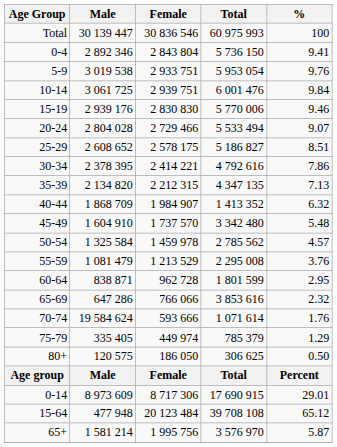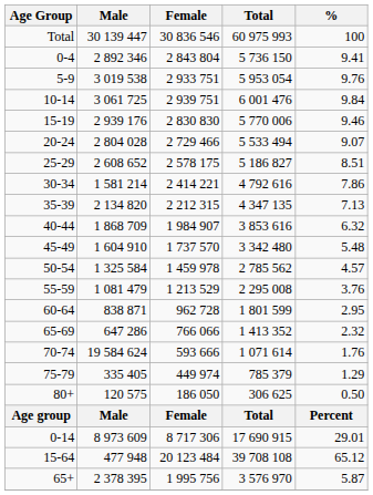 <table class="wikitable">
 <tr>
 <th width="80pt">Age Group</th>
 <th width="80pt">Male</th>
 <th width="80pt">Female</th>
 <th width="80pt">Total</th>
 <th width="80pt">%</th>
 </tr>
 <tr>
 <td align="right">Total</td>
 <td align="right">30 139 447</td>
 <td align="right">30 836 546</td>
 <td align="right">60 975 993</td>
 <td align="right">100</td>
 </tr>
 <tr>
 <td align="right">0-4</td>
 <td align="right">2 892 346</td>
 <td align="right">2 843 804</td>
 <td align="right">5 736 150</td>
 <td align="right">9.41</td>
 </tr>
 <tr>
 <td align="right">5-9</td>
 <td align="right">3 019 538</td>
 <td align="right">2 933 751</td>
 <td align="right">5 953 054</td>
 <td align="right">9.76</td>
 </tr>
 <tr>
 <td align="right">10-14</td>
 <td align="right">3 061 725</td>
 <td align="right">2 939 751</td>
 <td align="right">6 001 476</td>
 <td align="right">9.84</td>
 </tr>
 <tr>
 <td align="right">15-19</td>
 <td align="right">2 939 176</td>
 <td align="right">2 830 830</td>
 <td align="right">5 770 006</td>
 <td align="right">9.46</td>
 </tr>
 <tr>
 <td align="right">20-24</td>
 <td align="right">2 804 028</td>
 <td align="right">2 729 466</td>
 <td align="right">5 533 494</td>
 <td align="right">9.07</td>
 </tr>
 <tr>
 <td align="right">25-29</td>
 <td align="right">2 608 652</td>
 <td align="right">2 578 175</td>
 <td align="right">5 186 827</td>
 <td align="right">8.51</td>
 </tr>
 <tr>
 <td align="right">30-34</td>
-<td align="right">2 378 395</td>
+<td align="right">1 581 214</td>
 <td align="right">2 414 221</td>
 <td align="right">4 792 616</td>
 <td align="right">7.86</td>
 </tr>
 <tr>
 <td align="right">35-39</td>
 <td align="right">2 134 820</td>
 <td align="right">2 212 315</td>
 <td align="right">4 347 135</td>
 <td align="right">7.13</td>
 </tr>
 <tr>
 <td align="right">40-44</td>
 <td align="right">1 868 709</td>
 <td align="right">1 984 907</td>
-<td align="right">1 413 352</td>
+<td align="right">3 853 616</td>
 <td align="right">6.32</td>
 </tr>
 <tr>
 <td align="right">45-49</td>
 <td align="right">1 604 910</td>
 <td align="right">1 737 570</td>
 <td align="right">3 342 480</td>
 <td align="right">5.48</td>
 </tr>
 <tr>
 <td align="right">50-54</td>
 <td align="right">1 325 584</td>
 <td align="right">1 459 978</td>
 <td align="right">2 785 562</td>
 <td align="right">4.57</td>
 </tr>
 <tr>
 <td align="right">55-59</td>
 <td align="right">1 081 479</td>
 <td align="right">1 213 529</td>
 <td align="right">2 295 008</td>
 <td align="right">3.76</td>
 </tr>
 <tr>
 <td align="right">60-64</td>
 <td align="right">838 871</td>
 <td align="right">962 728</td>
 <td align="right">1 801 599</td>
 <td align="right">2.95</td>
 </tr>
 <tr>
 <td align="right">65-69</td>
 <td align="right">647 286</td>
 <td align="right">766 066</td>
-<td align="right">3 853 616</td>
+<td align="right">1 413 352</td>
 <td align="right">2.32</td>
 </tr>
 <tr>
 <td align="right">70-74</td>
 <td align="right">19 584 624</td>
 <td align="right">593 666</td>
 <td align="right">1 071 614</td>
 <td align="right">1.76</td>
 </tr>
 <tr>
 <td align="right">75-79</td>
 <td align="right">335 405</td>
 <td align="right">449 974</td>
 <td align="right">785 379</td>
 <td align="right">1.29</td>
 </tr>
 <tr>
 <td align="right">80+</td>
 <td align="right">120 575</td>
 <td align="right">186 050</td>
 <td align="right">306 625</td>
 <td align="right">0.50</td>
 </tr>
 <tr>
 <th width="50">Age group</th>
 <th width="80pt">Male</th>
 <th width="80">Female</th>
 <th width="80">Total</th>
 <th width="50">Percent</th>
 </tr>
 <tr>
 <td align="right">0-14</td>
 <td align="right">8 973 609</td>
 <td align="right">8 717 306</td>
 <td align="right">17 690 915</td>
 <td align="right">29.01</td>
 </tr>
 <tr>
 <td align="right">15-64</td>
 <td align="right">477 948</td>
 <td align="right">20 123 484</td>
 <td align="right">39 708 108</td>
 <td align="right">65.12</td>
 </tr>
 <tr>
 <td align="right">65+</td>
-<td align="right">1 581 214</td>
+<td align="right">2 378 395</td>
 <td align="right">1 995 756</td>
 <td align="right">3 576 970</td>
 <td align="right">5.87</td>
 </tr>
 <tr>
 </tr>
 </table>
